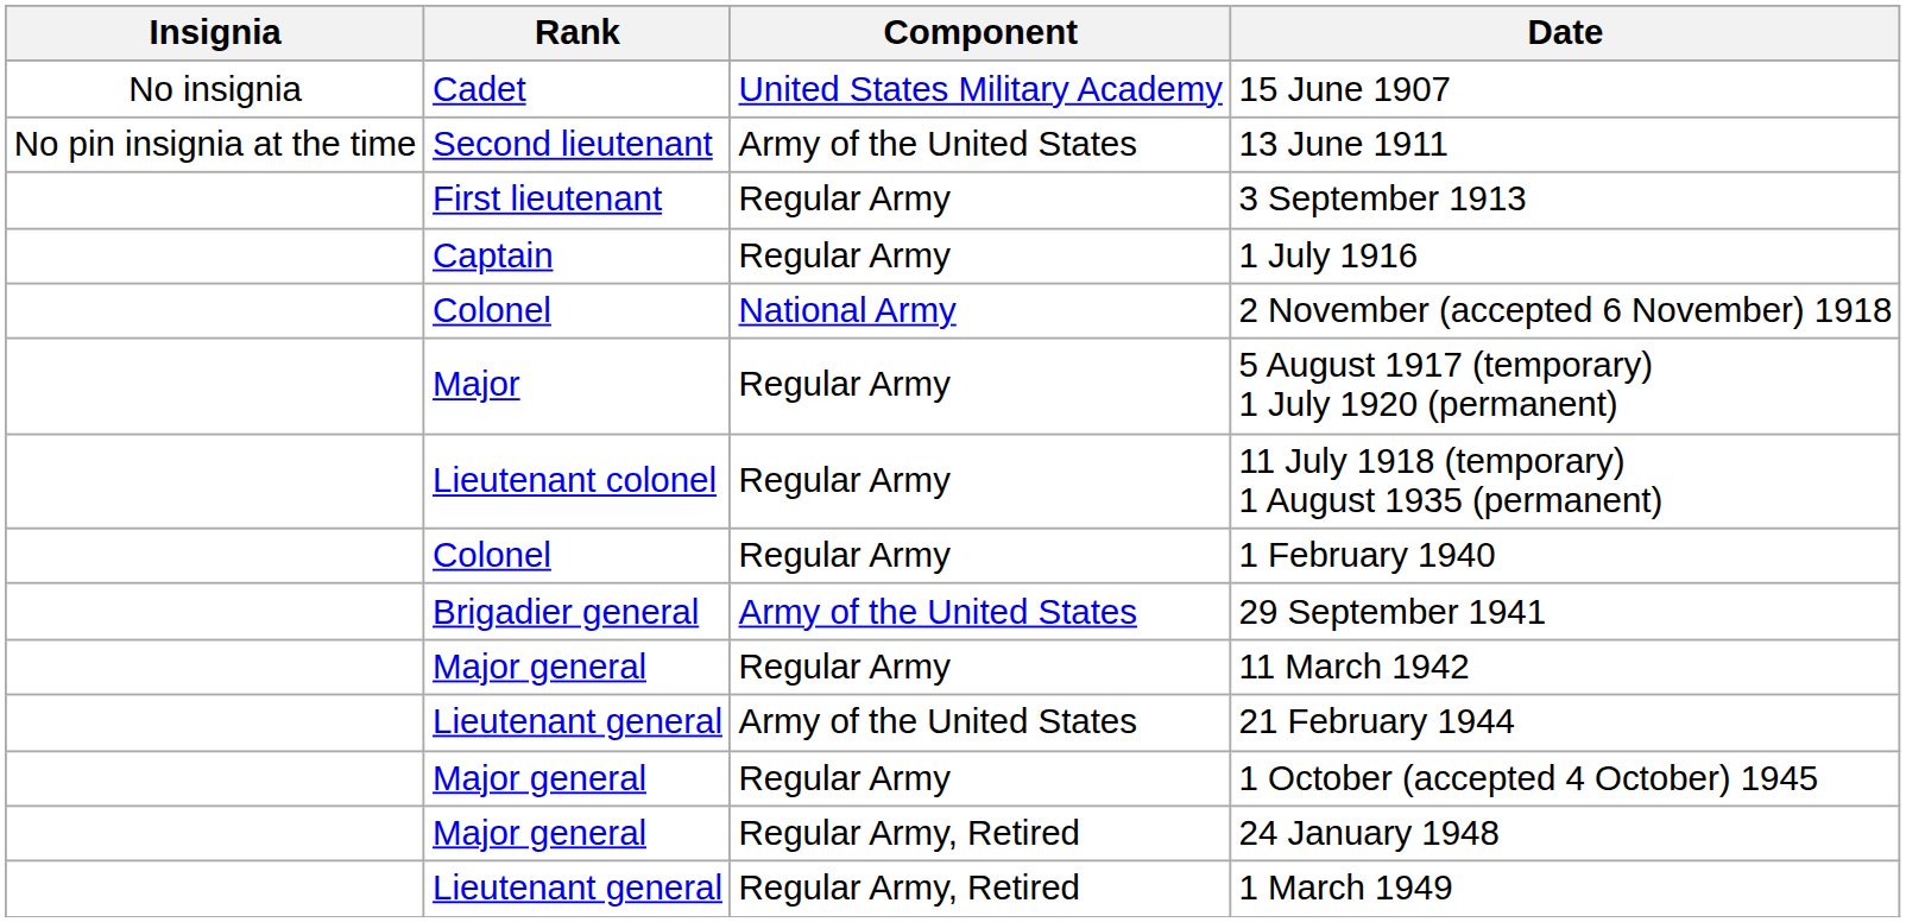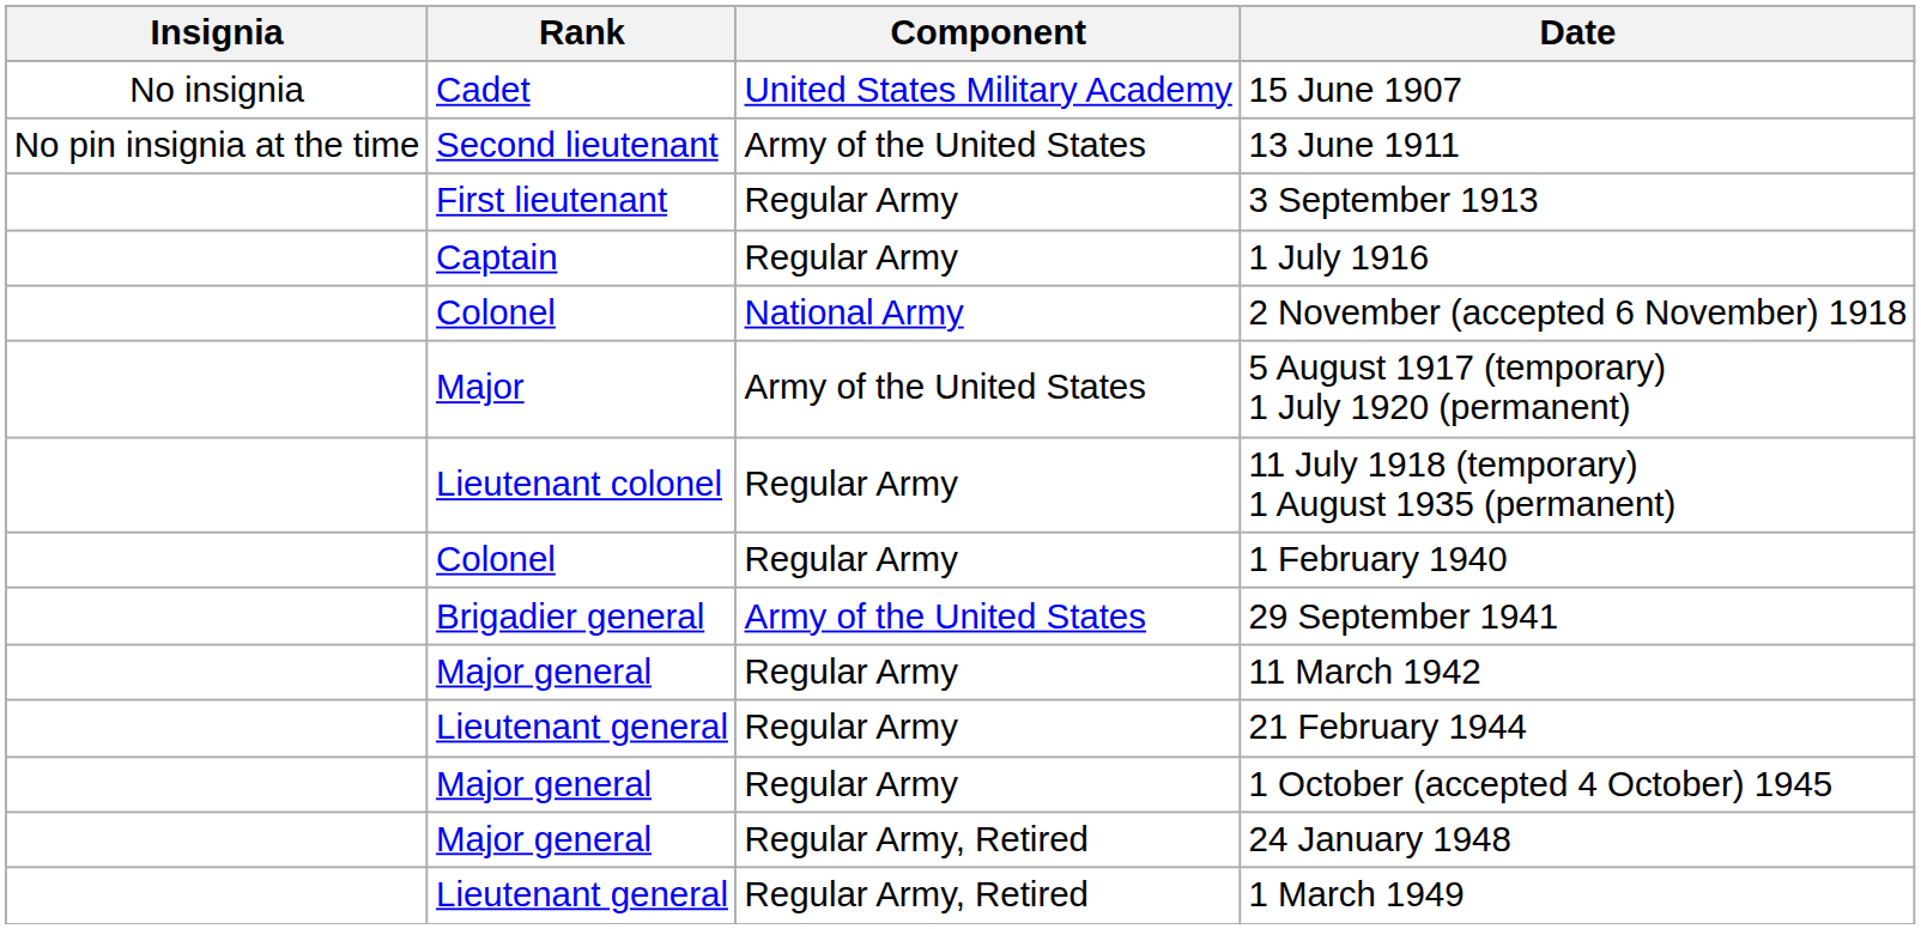 <table class="wikitable" style="background:white">
 <tr>
 <th>Insignia</th>
 <th>Rank</th>
 <th>Component</th>
 <th>Date</th>
 </tr>
 <tr>
 <td align="center">No insignia</td>
 <td><a href='#'>Cadet</a></td>
 <td><a href='#'>United States Military Academy</a></td>
 <td>15 June 1907</td>
 </tr>
 <tr>
 <td align="center">No pin insignia at the time</td>
 <td><a href='#'>Second lieutenant</a></td>
 <td>Army of the United States</td>
 <td>13 June 1911</td>
 </tr>
 <tr>
 <td align="center"></td>
 <td><a href='#'>First lieutenant</a></td>
 <td>Regular Army</td>
 <td>3 September 1913</td>
 </tr>
 <tr>
 <td align="center"></td>
 <td><a href='#'>Captain</a></td>
 <td>Regular Army</td>
 <td>1 July 1916</td>
 </tr>
 <tr>
 <td align="center"></td>
 <td><a href='#'>Colonel</a></td>
 <td><a href='#'>National Army</a></td>
 <td>2 November (accepted 6 November) 1918</td>
 </tr>
 <tr>
 <td align="center"></td>
 <td><a href='#'>Major</a></td>
-<td>Regular Army</td>
+<td>Army of the United States</td>
 <td>5 August 1917 (temporary)<br>1 July 1920 (permanent)</td>
 </tr>
 <tr>
 <td align="center"></td>
 <td><a href='#'>Lieutenant colonel</a></td>
 <td>Regular Army</td>
 <td>11 July 1918 (temporary)<br>1 August 1935 (permanent)</td>
 </tr>
 <tr>
 <td align="center"></td>
 <td><a href='#'>Colonel</a></td>
 <td>Regular Army</td>
 <td>1 February 1940</td>
 </tr>
 <tr>
 <td align="center"></td>
 <td><a href='#'>Brigadier general</a></td>
 <td><a href='#'>Army of the United States</a></td>
 <td>29 September 1941</td>
 </tr>
 <tr>
 <td align="center"></td>
 <td><a href='#'>Major general</a></td>
 <td>Regular Army</td>
 <td>11 March 1942</td>
 </tr>
 <tr>
 <td align="center"></td>
 <td><a href='#'>Lieutenant general</a></td>
-<td>Army of the United States</td>
+<td>Regular Army</td>
 <td>21 February 1944</td>
 </tr>
 <tr>
 <td align="center"></td>
 <td><a href='#'>Major general</a></td>
 <td>Regular Army</td>
 <td>1 October (accepted 4 October) 1945</td>
 </tr>
 <tr>
 <td align="center"></td>
 <td><a href='#'>Major general</a></td>
 <td>Regular Army, Retired</td>
 <td>24 January 1948</td>
 </tr>
 <tr>
 <td align="center"></td>
 <td><a href='#'>Lieutenant general</a></td>
 <td>Regular Army, Retired</td>
 <td>1 March 1949</td>
 </tr>
 <tr>
 </tr>
 </table>
